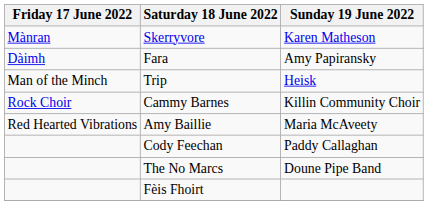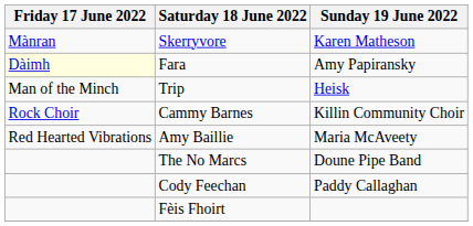 <table class="wikitable">
 <tr>
 <th>Friday 17 June 2022</th>
 <th>Saturday 18 June 2022</th>
 <th>Sunday 19 June 2022</th>
 </tr>
 <tr>
 <td><a href='#'>Mànran</a></td>
 <td><a href='#'>Skerryvore</a></td>
 <td><a href='#'>Karen Matheson</a></td>
 </tr>
 <tr>
-<td><a href='#'>Dàimh</a></td>
+<td style="background: lightyellow;"><a href='#'>Dàimh</a></td>
 <td>Fara</td>
 <td>Amy Papiransky</td>
 </tr>
 <tr>
 <td>Man of the Minch</td>
 <td>Trip</td>
 <td><a href='#'>Heisk</a></td>
 </tr>
 <tr>
 <td><a href='#'>Rock Choir</a></td>
 <td>Cammy Barnes</td>
 <td>Killin Community Choir</td>
 </tr>
 <tr>
 <td>Red Hearted Vibrations</td>
 <td>Amy Baillie</td>
 <td>Maria McAveety</td>
 </tr>
 <tr>
 <td></td>
-<td>Cody Feechan</td>
-<td>Paddy Callaghan</td>
+<td>The No Marcs</td>
+<td>Doune Pipe Band</td>
 </tr>
 <tr>
 <td></td>
-<td>The No Marcs</td>
-<td>Doune Pipe Band</td>
+<td>Cody Feechan</td>
+<td>Paddy Callaghan</td>
 </tr>
 <tr>
 <td></td>
 <td>Fèis Fhoirt</td>
 <td></td>
 </tr>
 <tr>
 </tr>
 </table>
